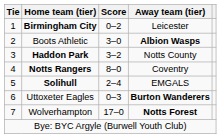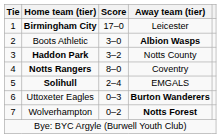 <table class="wikitable" style="text-align:center; font-size:85%">
 <tr>
 <th>Tie</th>
 <th>Home team (tier)</th>
 <th>Score</th>
 <th>Away team (tier)</th>
 <th></th>
 </tr>
 <tr>
 <td align="center">1</td>
 <td><strong>Birmingham City</strong></td>
-<td align="center">0–2</td>
+<td align="center">17–0</td>
 <td>Leicester</td>
 <td></td>
 </tr>
 <tr>
 <td align="center">2</td>
 <td>Boots Athletic</td>
 <td align="center">3–0</td>
 <td><strong>Albion Wasps</strong></td>
 <td></td>
 </tr>
 <tr>
 <td align="center">3</td>
 <td><strong>Haddon Park</strong></td>
 <td align="center">3–2</td>
 <td>Notts County</td>
 <td></td>
 </tr>
 <tr>
 <td align="center">4</td>
 <td><strong>Notts Rangers</strong></td>
 <td align="center">8–0</td>
 <td>Coventry</td>
 <td></td>
 </tr>
 <tr>
 <td align="center">5</td>
 <td><strong>Solihull</strong></td>
 <td align="center">2–4</td>
 <td>EMGALS</td>
 <td></td>
 </tr>
 <tr>
 <td align="center">6</td>
 <td>Uttoxeter Eagles</td>
 <td align="center">0–3</td>
 <td><strong>Burton Wanderers</strong></td>
 <td></td>
 </tr>
 <tr>
 <td align="center">7</td>
 <td>Wolverhampton</td>
-<td align="center">17–0</td>
+<td align="center">0–2</td>
 <td><strong>Notts Forest</strong></td>
 <td></td>
 </tr>
 <tr>
 <td colspan="5" align="center">Bye: BYC Argyle (Burwell Youth Club)</td>
 </tr>
 </table>
